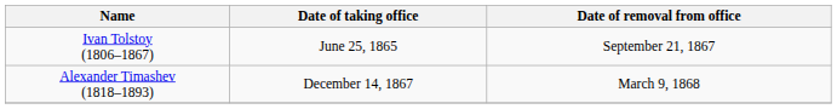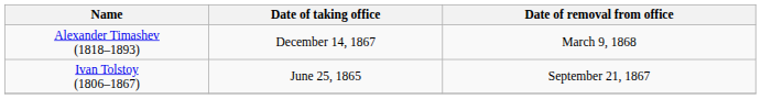 <table class="wikitable" style="text-align:center" width=75%>
 <tr>
 <th width=250px>Name</th>
 <th>Date of taking office</th>
 <th>Date of removal from office</th>
 </tr>
 <tr>
+<td><a href='#'>Alexander Timashev</a><br>(1818–1893)<br></td>
+<td>December 14, 1867</td>
+<td>March 9, 1868</td>
+</tr>
+<tr>
 <td><a href='#'>Ivan Tolstoy</a><br>(1806–1867)<br></td>
 <td>June 25, 1865</td>
 <td>September 21, 1867</td>
 </tr>
 <tr>
-<td><a href='#'>Alexander Timashev</a><br>(1818–1893)<br></td>
-<td>December 14, 1867</td>
-<td>March 9, 1868</td>
-</tr>
-<tr>
 </tr>
 </table>
